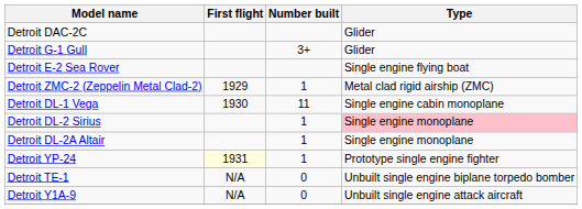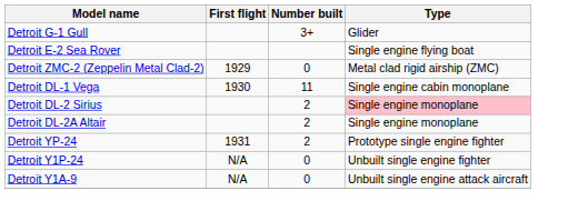 <table class="wikitable sortable">
 <tr>
 <th>Model name</th>
 <th>First flight</th>
 <th>Number built</th>
 <th>Type</th>
-</tr>
-<tr>
-<td align=left>Detroit DAC-2C</td>
-<td align=center></td>
-<td align=center></td>
-<td align=left>Glider</td>
 </tr>
 <tr>
 <td align=left><a href='#'>Detroit G-1 Gull</a></td>
 <td align=center></td>
 <td align=center>3+</td>
 <td align=left>Glider</td>
 </tr>
 <tr>
 <td align=left><a href='#'>Detroit E-2 Sea Rover</a></td>
 <td align=center></td>
 <td align=center></td>
 <td align=left>Single engine flying boat</td>
 </tr>
 <tr>
 <td align=left><a href='#'>Detroit ZMC-2 (Zeppelin Metal Clad-2)</a></td>
 <td align=center>1929</td>
-<td align=center>1</td>
+<td align=center>0</td>
 <td align=left>Metal clad rigid airship (ZMC)</td>
 </tr>
 <tr>
 <td align=left><a href='#'>Detroit DL-1 Vega</a></td>
 <td align=center>1930</td>
 <td align=center>11</td>
 <td align=left>Single engine cabin monoplane</td>
 </tr>
 <tr>
 <td align=left><a href='#'>Detroit DL-2 Sirius</a></td>
 <td align=center></td>
-<td align=center>1</td>
+<td align=center>2</td>
 <td align=left style="background: pink;">Single engine monoplane</td>
 </tr>
 <tr>
 <td align=left><a href='#'>Detroit DL-2A Altair</a></td>
 <td align=center></td>
-<td align=center>1</td>
+<td align=center>2</td>
 <td align=left>Single engine monoplane</td>
 </tr>
 <tr>
 <td align=left><a href='#'>Detroit YP-24</a></td>
-<td align=center style="background: lightyellow;">1931</td>
-<td align=center>1</td>
+<td align=center>1931</td>
+<td align=center>2</td>
 <td align=left>Prototype single engine fighter</td>
 </tr>
 <tr>
-<td align=left><a href='#'>Detroit TE-1</a></td>
+<td align=left><a href='#'>Detroit Y1P-24</a></td>
 <td align=center>N/A</td>
 <td align=center>0</td>
-<td align=left>Unbuilt single engine biplane torpedo bomber</td>
+<td align=left>Unbuilt single engine fighter</td>
 </tr>
 <tr>
 <td align=left><a href='#'>Detroit Y1A-9</a></td>
 <td align=center>N/A</td>
 <td align=center>0</td>
 <td align=left>Unbuilt single engine attack aircraft</td>
 </tr>
 <tr>
 </tr>
 </table>
